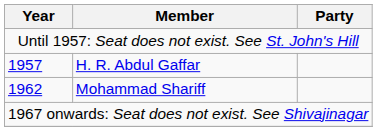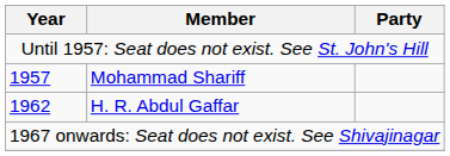 <table class="wikitable sortable">
 <tr>
 <th>Year</th>
 <th>Member</th>
 <th colspan="2">Party</th>
 </tr>
 <tr>
 <td colspan=4 align=center>Until 1957: <em>Seat does not exist. See <a href='#'>St. John's Hill</a></em></td>
 </tr>
 <tr>
 <td><a href='#'>1957</a></td>
-<td><a href='#'>H. R. Abdul Gaffar</a></td>
+<td><a href='#'>Mohammad Shariff</a></td>
 <td></td>
 </tr>
 <tr>
 <td><a href='#'>1962</a></td>
-<td><a href='#'>Mohammad Shariff</a></td>
+<td><a href='#'>H. R. Abdul Gaffar</a></td>
 </tr>
 <tr>
 <td colspan=4 align=center>1967 onwards: <em>Seat does not exist. See <a href='#'>Shivajinagar</a></em></td>
 </tr>
 <tr>
 </tr>
 </table>
